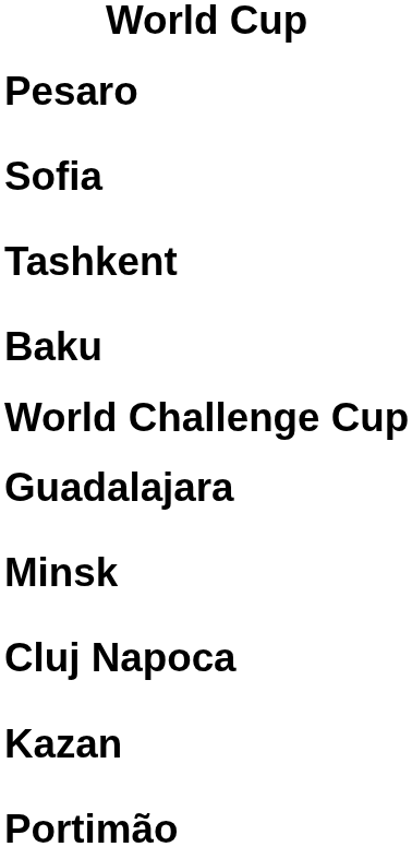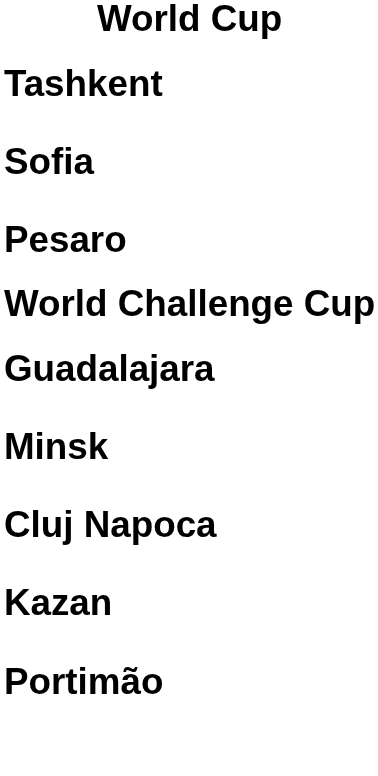 <table>
 <tr>
 <td colspan="4" style="text-align:center;"><strong>World Cup</strong></td>
 </tr>
 <tr>
-<th scope=row style="text-align:left">Pesaro</th>
+<th scope=row style="text-align:left">Tashkent</th>
 <td style="height:30px;"></td>
 <td style="height:30px;"></td>
 <td style="height:30px;"></td>
 </tr>
 <tr>
 <th scope=row style="text-align:left">Sofia</th>
 <td style="height:30px;"></td>
 <td style="height:30px;"></td>
 <td style="height:30px;"></td>
 </tr>
 <tr>
-<th scope=row style="text-align:left">Tashkent</th>
-<td style="height:30px;"></td>
-<td style="height:30px;"></td>
-<td style="height:30px;"></td>
-</tr>
-<tr>
-<th scope=row style="text-align:left">Baku</th>
+<th scope=row style="text-align:left">Pesaro</th>
 <td style="height:30px;"></td>
 <td style="height:30px;"></td>
 <td style="height:30px;"></td>
 </tr>
 <tr>
 <td colspan="4" style="text-align:center;"><strong>World Challenge Cup</strong></td>
 </tr>
 <tr>
 <th scope=row style="text-align:left">Guadalajara</th>
 <td style="height:30px;"></td>
 <td style="height:30px;"></td>
 <td style="height:30px;"></td>
 </tr>
 <tr>
 <th scope=row style="text-align:left">Minsk</th>
 <td style="height:30px;"></td>
 <td style="height:30px;"></td>
 <td style="height:30px;"></td>
 </tr>
 <tr>
 <th scope=row style="text-align:left">Cluj Napoca</th>
 <td style="height:30px;"></td>
 <td style="height:30px;"></td>
 <td style="height:30px;"></td>
 </tr>
 <tr>
 <th scope=row style="text-align:left">Kazan</th>
 <td style="height:30px;"></td>
 <td style="height:30px;"></td>
 <td style="height:30px;"></td>
 </tr>
 <tr>
 <th scope=row style="text-align:left">Portimão</th>
 <td style="height:30px;"></td>
 <td style="height:30px;"></td>
 <td style="height:30px;"></td>
 </tr>
 <tr>
 </tr>
 </table>
